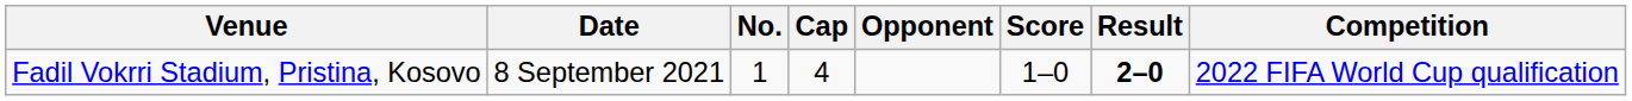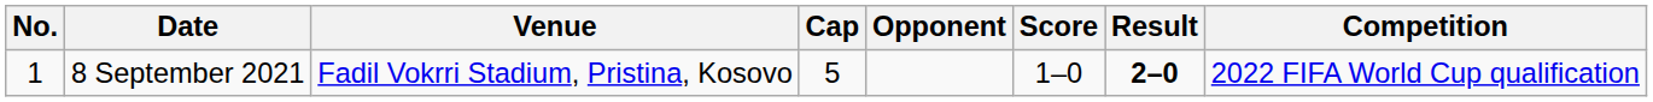 <table class="wikitable sortable">
 <tr>
+<th>No.</th>
+<th>Date</th>
 <th>Venue</th>
-<th>Date</th>
-<th>No.</th>
 <th>Cap</th>
 <th>Opponent</th>
 <th>Score</th>
 <th>Result</th>
 <th>Competition</th>
 </tr>
 <tr>
+<td align=center>1</td>
+<td>8 September 2021</td>
 <td><a href='#'>Fadil Vokrri Stadium</a>, <a href='#'>Pristina</a>, Kosovo</td>
-<td>8 September 2021</td>
-<td align=center>1</td>
-<td align=center>4</td>
+<td align=center>5</td>
 <td></td>
 <td align=center>1–0</td>
 <td align=center><strong>2–0</strong></td>
 <td><a href='#'>2022 FIFA World Cup qualification</a></td>
 </tr>
 </table>
